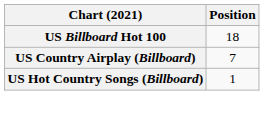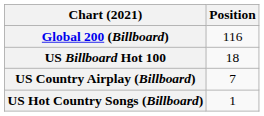 <table class="wikitable sortable plainrowheaders" style="text-align:center">
 <tr>
 <th>Chart (2021)</th>
 <th>Position</th>
+</tr>
+<tr>
+<th scope="row"><a href='#'>Global 200</a> (<em>Billboard</em>)</th>
+<td>116</td>
 </tr>
 <tr>
 <th scope="row">US <em>Billboard</em> Hot 100</th>
 <td>18</td>
 </tr>
 <tr>
 <th scope="row">US Country Airplay (<em>Billboard</em>)</th>
 <td>7</td>
 </tr>
 <tr>
 <th scope="row">US Hot Country Songs (<em>Billboard</em>)</th>
 <td>1</td>
 </tr>
 </table>
